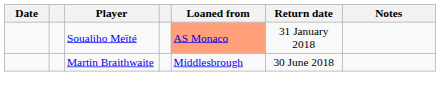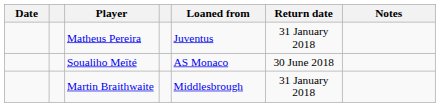 <table class="wikitable sortable">
 <tr>
 <th style="width:80px;">Date</th>
 <th style="width:30px;"></th>
 <th style="width:180px;">Player</th>
 <th style="width:20px;"></th>
 <th style="width:155px;">Loaned from</th>
 <th style="width:155px;" class="unsortable">Return date</th>
 <th style="width:215px;" class="unsortable">Notes</th>
 </tr>
 <tr>
 <td></td>
 <td align=center></td>
+<td> <a href='#'>Matheus Pereira</a></td>
+<td align=center></td>
+<td> <a href='#'>Juventus</a></td>
+<td align=center>31 January 2018</td>
+<td align=center></td>
+</tr>
+<tr>
+<td></td>
+<td align=center></td>
 <td> <a href='#'>Soualiho Meïté</a></td>
 <td align=center></td>
-<td style="background: lightsalmon;"> <a href='#'>AS Monaco</a></td>
-<td align=center>31 January 2018</td>
+<td> <a href='#'>AS Monaco</a></td>
+<td align=center>30 June 2018</td>
 <td align=center></td>
 </tr>
 <tr>
 <td></td>
 <td align=center></td>
 <td> <a href='#'>Martin Braithwaite</a></td>
 <td align=center></td>
 <td> <a href='#'>Middlesbrough</a></td>
-<td align=center>30 June 2018</td>
+<td align=center>31 January 2018</td>
 <td align=center></td>
 </tr>
 </table>
